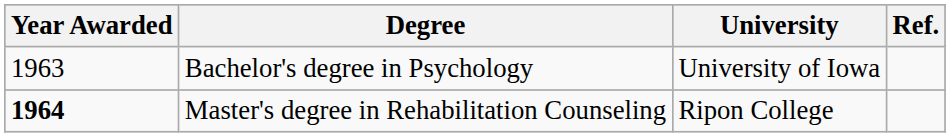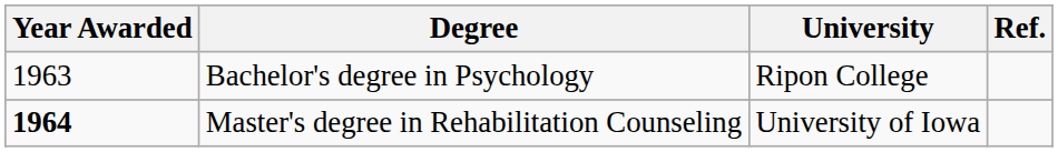 <table class="wikitable">
 <tr>
 <th>Year Awarded</th>
 <th>Degree</th>
 <th>University</th>
 <th>Ref.</th>
 </tr>
 <tr>
 <td>1963</td>
 <td>Bachelor's degree in Psychology</td>
-<td>University of Iowa</td>
+<td>Ripon College</td>
 <td></td>
 </tr>
 <tr>
 <td><strong>1964</strong></td>
 <td>Master's degree in Rehabilitation Counseling</td>
-<td>Ripon College</td>
+<td>University of Iowa</td>
 <td></td>
 </tr>
 </table>
